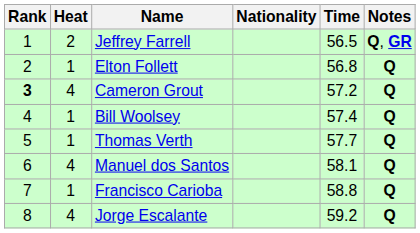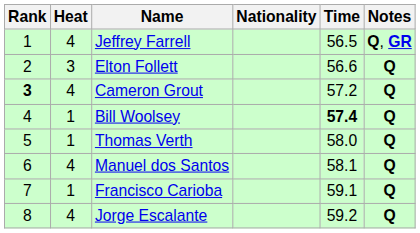 <table class="wikitable sortable" style="text-align:center">
 <tr>
 <th>Rank</th>
 <th>Heat</th>
 <th>Name</th>
 <th>Nationality</th>
 <th>Time</th>
 <th>Notes</th>
 </tr>
 <tr bgcolor=ccffcc>
 <td>1</td>
-<td>2</td>
+<td>4</td>
 <td align=left><a href='#'>Jeffrey Farrell</a></td>
 <td align=left></td>
 <td>56.5</td>
 <td><strong>Q</strong>, <strong><a href='#'>GR</a></strong></td>
 </tr>
 <tr bgcolor=ccffcc>
 <td>2</td>
-<td>1</td>
+<td>3</td>
 <td align=left><a href='#'>Elton Follett</a></td>
 <td align=left></td>
-<td>56.8</td>
+<td>56.6</td>
 <td><strong>Q</strong></td>
 </tr>
 <tr bgcolor=ccffcc>
 <td><strong>3</strong></td>
 <td>4</td>
 <td align=left><a href='#'>Cameron Grout</a></td>
 <td align=left></td>
 <td>57.2</td>
 <td><strong>Q</strong></td>
 </tr>
 <tr bgcolor=ccffcc>
 <td>4</td>
 <td>1</td>
 <td align=left><a href='#'>Bill Woolsey</a></td>
 <td align=left></td>
-<td>57.4</td>
+<td><strong>57.4</strong></td>
 <td><strong>Q</strong></td>
 </tr>
 <tr bgcolor=ccffcc>
 <td>5</td>
 <td>1</td>
 <td align=left><a href='#'>Thomas Verth</a></td>
 <td align=left></td>
-<td>57.7</td>
+<td>58.0</td>
 <td><strong>Q</strong></td>
 </tr>
 <tr bgcolor=ccffcc>
 <td>6</td>
 <td>4</td>
 <td align=left><a href='#'>Manuel dos Santos</a></td>
 <td align=left></td>
 <td>58.1</td>
 <td><strong>Q</strong></td>
 </tr>
 <tr bgcolor=ccffcc>
 <td>7</td>
 <td>1</td>
 <td align=left><a href='#'>Francisco Carioba</a></td>
 <td align=left></td>
-<td>58.8</td>
+<td>59.1</td>
 <td><strong>Q</strong></td>
 </tr>
 <tr bgcolor=ccffcc>
 <td>8</td>
 <td>4</td>
 <td align=left><a href='#'>Jorge Escalante</a></td>
 <td align=left></td>
 <td>59.2</td>
 <td><strong>Q</strong></td>
 </tr>
 </table>
